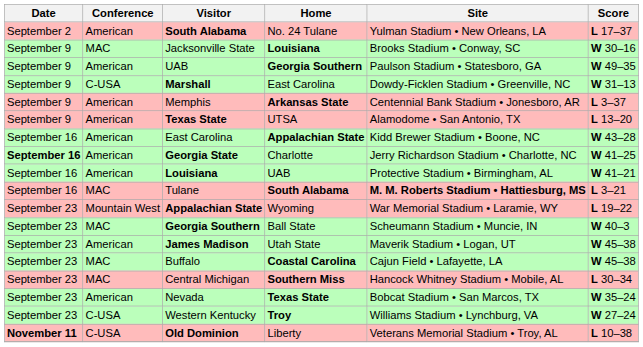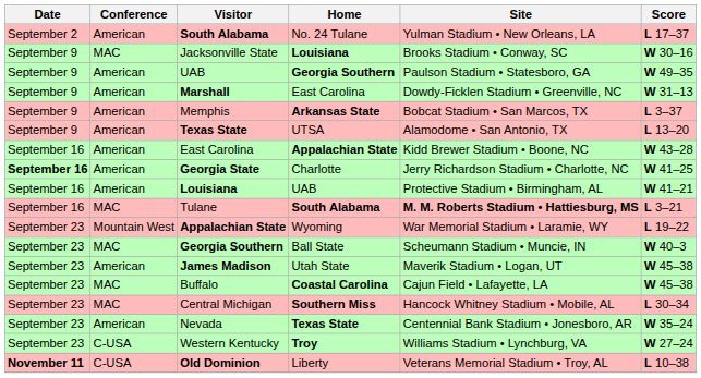 <table class="wikitable">
 <tr>
 <th>Date</th>
 <th>Conference</th>
 <th>Visitor</th>
 <th>Home</th>
 <th>Site</th>
 <th>Score</th>
 </tr>
 <tr style="background:#fbb;">
 <td>September 2</td>
 <td>American</td>
 <td><strong>South Alabama</strong></td>
 <td>No. 24 Tulane</td>
 <td>Yulman Stadium • New Orleans, LA</td>
 <td><strong>L</strong> 17–37</td>
 </tr>
 <tr style="background:#bfb;">
 <td>September 9</td>
 <td>MAC</td>
 <td>Jacksonville State</td>
 <td><strong>Louisiana</strong></td>
 <td>Brooks Stadium • Conway, SC</td>
 <td><strong>W</strong> 30–16</td>
 </tr>
 <tr style="background:#bfb;">
 <td>September 9</td>
 <td>American</td>
 <td>UAB</td>
 <td><strong>Georgia Southern</strong></td>
 <td>Paulson Stadium • Statesboro, GA</td>
 <td><strong>W</strong> 49–35</td>
 </tr>
 <tr style="background:#bfb;">
 <td>September 9</td>
-<td>C-USA</td>
+<td>American</td>
 <td><strong>Marshall</strong></td>
 <td>East Carolina</td>
 <td>Dowdy-Ficklen Stadium • Greenville, NC</td>
 <td><strong>W</strong> 31–13</td>
 </tr>
 <tr style="background:#fbb;">
 <td>September 9</td>
 <td>American</td>
 <td>Memphis</td>
 <td><strong>Arkansas State</strong></td>
-<td>Centennial Bank Stadium • Jonesboro, AR</td>
+<td>Bobcat Stadium • San Marcos, TX</td>
 <td><strong>L</strong> 3–37</td>
 </tr>
 <tr style="background:#fbb;">
 <td>September 9</td>
 <td>American</td>
 <td><strong>Texas State</strong></td>
 <td>UTSA</td>
 <td>Alamodome • San Antonio, TX</td>
 <td><strong>L</strong> 13–20</td>
 </tr>
 <tr style="background:#bfb;">
 <td>September 16</td>
 <td>American</td>
 <td>East Carolina</td>
 <td><strong>Appalachian State</strong></td>
 <td>Kidd Brewer Stadium • Boone, NC</td>
 <td><strong>W</strong> 43–28</td>
 </tr>
 <tr style="background:#bfb;">
 <td><strong>September 16</strong></td>
 <td>American</td>
 <td><strong>Georgia State</strong></td>
 <td>Charlotte</td>
 <td>Jerry Richardson Stadium • Charlotte, NC</td>
 <td><strong>W</strong> 41–25</td>
 </tr>
 <tr style="background:#bfb;">
 <td>September 16</td>
 <td>American</td>
 <td><strong>Louisiana</strong></td>
 <td>UAB</td>
 <td>Protective Stadium • Birmingham, AL</td>
 <td><strong>W</strong> 41–21</td>
 </tr>
 <tr style="background:#fbb;">
 <td>September 16</td>
 <td>MAC</td>
 <td>Tulane</td>
 <td><strong>South Alabama</strong></td>
 <td><strong>M. M. Roberts Stadium • Hattiesburg, MS</strong></td>
 <td><strong>L</strong> 3–21</td>
 </tr>
 <tr style="background:#fbb;">
 <td>September 23</td>
 <td>Mountain West</td>
 <td><strong>Appalachian State</strong></td>
 <td>Wyoming</td>
 <td>War Memorial Stadium • Laramie, WY</td>
 <td><strong>L</strong> 19–22</td>
 </tr>
 <tr style="background:#bfb;">
 <td>September 23</td>
 <td>MAC</td>
 <td><strong>Georgia Southern</strong></td>
 <td>Ball State</td>
 <td>Scheumann Stadium • Muncie, IN</td>
 <td><strong>W</strong> 40–3</td>
 </tr>
 <tr style="background:#bfb;">
 <td>September 23</td>
 <td>American</td>
 <td><strong>James Madison</strong></td>
 <td>Utah State</td>
 <td>Maverik Stadium • Logan, UT</td>
 <td><strong>W</strong> 45–38</td>
 </tr>
 <tr style="background:#bfb;">
 <td>September 23</td>
 <td>MAC</td>
 <td>Buffalo</td>
 <td><strong>Coastal Carolina</strong></td>
 <td>Cajun Field • Lafayette, LA</td>
 <td><strong>W</strong> 45–38</td>
 </tr>
 <tr style="background:#fbb;">
 <td>September 23</td>
 <td>MAC</td>
 <td>Central Michigan</td>
 <td><strong>Southern Miss</strong></td>
 <td>Hancock Whitney Stadium • Mobile, AL</td>
 <td><strong>L</strong> 30–34</td>
 </tr>
 <tr style="background:#bfb;">
 <td>September 23</td>
 <td>American</td>
 <td>Nevada</td>
 <td><strong>Texas State</strong></td>
-<td>Bobcat Stadium • San Marcos, TX</td>
+<td>Centennial Bank Stadium • Jonesboro, AR</td>
 <td><strong>W</strong> 35–24</td>
 </tr>
 <tr style="background:#bfb;">
 <td>September 23</td>
 <td>C-USA</td>
 <td>Western Kentucky</td>
 <td><strong>Troy</strong></td>
 <td>Williams Stadium • Lynchburg, VA</td>
 <td><strong>W</strong> 27–24</td>
 </tr>
 <tr style="background:#fbb;">
 <td><strong>November 11</strong></td>
 <td>C-USA</td>
 <td><strong>Old Dominion</strong></td>
 <td>Liberty</td>
 <td>Veterans Memorial Stadium • Troy, AL</td>
 <td><strong>L</strong> 10–38</td>
 </tr>
 <tr>
 </tr>
 </table>
